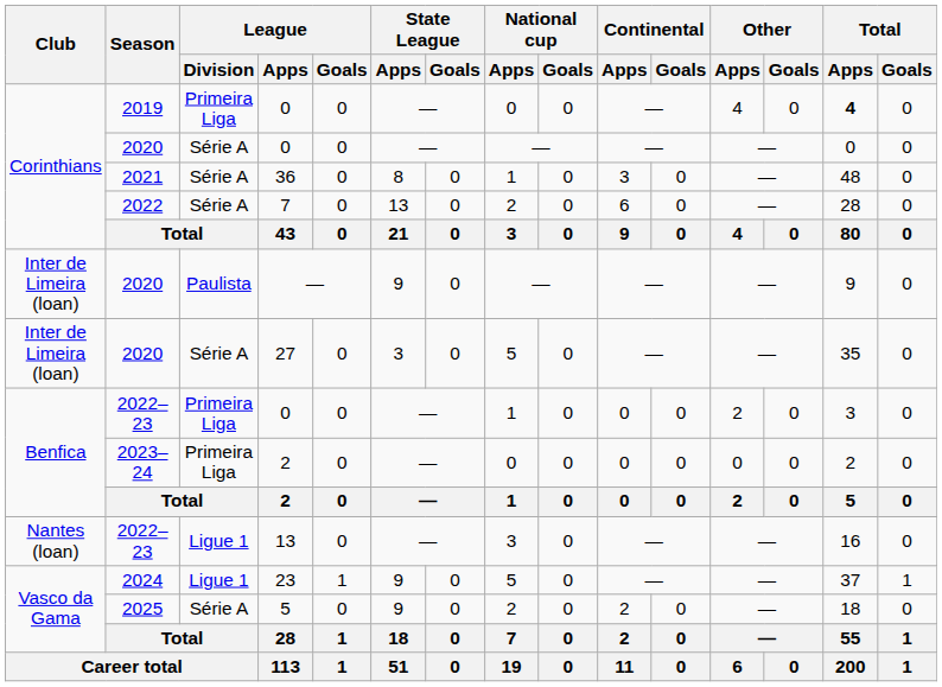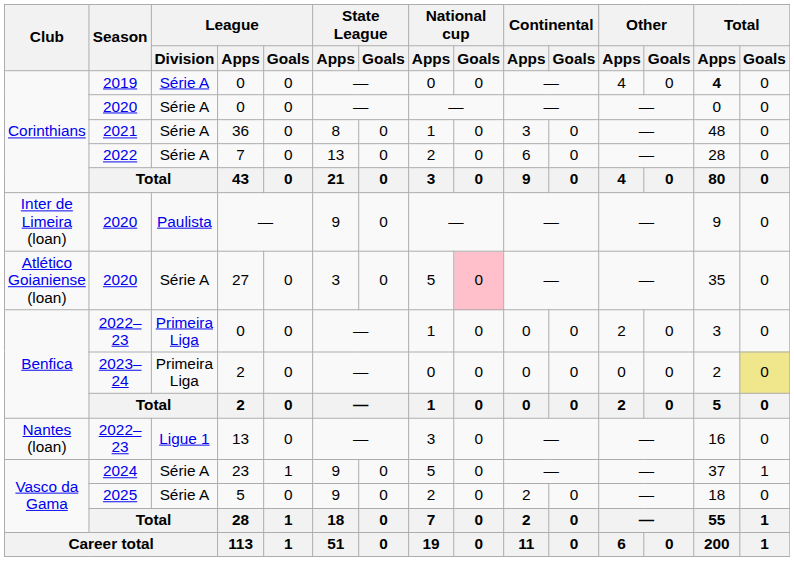 <table class="wikitable" style="text-align:center">
 <tr>
 <th rowspan="2">Club</th>
 <th rowspan="2">Season</th>
 <th colspan="3">League</th>
 <th colspan="2">State League</th>
 <th colspan="2">National cup</th>
 <th colspan="2">Continental</th>
 <th colspan="2">Other</th>
 <th colspan="2">Total</th>
 </tr>
 <tr>
 <th>Division</th>
 <th>Apps</th>
 <th>Goals</th>
 <th>Apps</th>
 <th>Goals</th>
 <th>Apps</th>
 <th>Goals</th>
 <th>Apps</th>
 <th>Goals</th>
 <th>Apps</th>
 <th>Goals</th>
 <th>Apps</th>
 <th>Goals</th>
 </tr>
 <tr>
 <td rowspan="5"><a href='#'>Corinthians</a></td>
 <td><a href='#'>2019</a></td>
-<td><a href='#'>Primeira Liga</a></td>
+<td><a href='#'>Série A</a></td>
 <td>0</td>
 <td>0</td>
 <td colspan="2">—</td>
 <td>0</td>
 <td>0</td>
 <td colspan="2">—</td>
 <td>4</td>
 <td>0</td>
 <td><strong>4</strong></td>
 <td>0</td>
 </tr>
 <tr>
 <td><a href='#'>2020</a></td>
 <td>Série A</td>
 <td>0</td>
 <td>0</td>
 <td colspan="2">—</td>
 <td colspan="2">—</td>
 <td colspan="2">—</td>
 <td colspan="2">—</td>
 <td>0</td>
 <td>0</td>
 </tr>
 <tr>
 <td><a href='#'>2021</a></td>
 <td>Série A</td>
 <td>36</td>
 <td>0</td>
 <td>8</td>
 <td>0</td>
 <td>1</td>
 <td>0</td>
 <td>3</td>
 <td>0</td>
 <td colspan="2">—</td>
 <td>48</td>
 <td>0</td>
 </tr>
 <tr>
 <td><a href='#'>2022</a></td>
 <td>Série A</td>
 <td>7</td>
 <td>0</td>
 <td>13</td>
 <td>0</td>
 <td>2</td>
 <td>0</td>
 <td>6</td>
 <td>0</td>
 <td colspan="2">—</td>
 <td>28</td>
 <td>0</td>
 </tr>
 <tr>
 <th colspan="2">Total</th>
 <th>43</th>
 <th>0</th>
 <th>21</th>
 <th>0</th>
 <th>3</th>
 <th>0</th>
 <th>9</th>
 <th>0</th>
 <th>4</th>
 <th>0</th>
 <th>80</th>
 <th>0</th>
 </tr>
 <tr>
 <td><a href='#'>Inter de Limeira</a> (loan)</td>
 <td><a href='#'>2020</a></td>
 <td><a href='#'>Paulista</a></td>
 <td colspan="2">—</td>
 <td>9</td>
 <td>0</td>
 <td colspan="2">—</td>
 <td colspan="2">—</td>
 <td colspan="2">—</td>
 <td>9</td>
 <td>0</td>
 </tr>
 <tr>
-<td><a href='#'>Inter de Limeira</a> (loan)</td>
+<td><a href='#'>Atlético Goianiense</a> (loan)</td>
 <td><a href='#'>2020</a></td>
 <td>Série A</td>
 <td>27</td>
 <td>0</td>
 <td>3</td>
 <td>0</td>
 <td>5</td>
-<td>0</td>
+<td style="background: pink;">0</td>
 <td colspan="2">—</td>
 <td colspan="2">—</td>
 <td>35</td>
 <td>0</td>
 </tr>
 <tr>
 <td rowspan="3"><a href='#'>Benfica</a></td>
 <td><a href='#'>2022–23</a></td>
 <td><a href='#'>Primeira Liga</a></td>
 <td>0</td>
 <td>0</td>
 <td colspan="2">—</td>
 <td>1</td>
 <td>0</td>
 <td>0</td>
 <td>0</td>
 <td>2</td>
 <td>0</td>
 <td>3</td>
 <td>0</td>
 </tr>
 <tr>
 <td><a href='#'>2023–24</a></td>
 <td>Primeira Liga</td>
 <td>2</td>
 <td>0</td>
 <td colspan="2">—</td>
 <td>0</td>
 <td>0</td>
 <td>0</td>
 <td>0</td>
 <td>0</td>
 <td>0</td>
 <td>2</td>
-<td>0</td>
+<td style="background: khaki;">0</td>
 </tr>
 <tr>
 <th colspan="2">Total</th>
 <th>2</th>
 <th>0</th>
 <th colspan="2">—</th>
 <th>1</th>
 <th>0</th>
 <th>0</th>
 <th>0</th>
 <th>2</th>
 <th>0</th>
 <th>5</th>
 <th>0</th>
 </tr>
 <tr>
 <td><a href='#'>Nantes</a> (loan)</td>
 <td><a href='#'>2022–23</a></td>
 <td><a href='#'>Ligue 1</a></td>
 <td>13</td>
 <td>0</td>
 <td colspan="2">—</td>
 <td>3</td>
 <td>0</td>
 <td colspan="2">—</td>
 <td colspan="2">—</td>
 <td>16</td>
 <td>0</td>
 </tr>
 <tr>
 <td rowspan="3"><a href='#'>Vasco da Gama</a></td>
 <td><a href='#'>2024</a></td>
-<td><a href='#'>Ligue 1</a></td>
+<td>Série A</td>
 <td>23</td>
 <td>1</td>
 <td>9</td>
 <td>0</td>
 <td>5</td>
 <td>0</td>
 <td colspan="2">—</td>
 <td colspan="2">—</td>
 <td>37</td>
 <td>1</td>
 </tr>
 <tr>
 <td><a href='#'>2025</a></td>
 <td>Série A</td>
 <td>5</td>
 <td>0</td>
 <td>9</td>
 <td>0</td>
 <td>2</td>
 <td>0</td>
 <td>2</td>
 <td>0</td>
 <td colspan="2">—</td>
 <td>18</td>
 <td>0</td>
 </tr>
 <tr>
 <th colspan="2">Total</th>
 <th>28</th>
 <th>1</th>
 <th>18</th>
 <th>0</th>
 <th>7</th>
 <th>0</th>
 <th>2</th>
 <th>0</th>
 <th colspan="2">—</th>
 <th>55</th>
 <th>1</th>
 </tr>
 <tr>
 <th colspan="3">Career total</th>
 <th>113</th>
 <th>1</th>
 <th>51</th>
 <th>0</th>
 <th>19</th>
 <th>0</th>
 <th>11</th>
 <th>0</th>
 <th>6</th>
 <th>0</th>
 <th>200</th>
 <th>1</th>
 </tr>
 </table>
